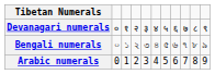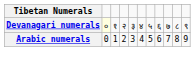 <table class="wikitable">
 <tr style="text-align:center;">
 <th>Tibetan Numerals</th>
 <td></td>
 <td></td>
 <td></td>
 <td></td>
 <td></td>
 <td></td>
 <td></td>
 <td></td>
 <td></td>
 <td></td>
 </tr>
 <tr style="text-align:center;">
 <th><a href='#'>Devanagari numerals</a></th>
-<td>०</td>
+<td style="background: lightyellow;">०</td>
 <td>१</td>
 <td>२</td>
 <td>३</td>
 <td>४</td>
 <td>५</td>
 <td>६</td>
 <td>७</td>
 <td>८</td>
 <td>९</td>
-</tr>
-<tr style="text-align:center;">
-<th><a href='#'>Bengali numerals</a></th>
-<td>০</td>
-<td>১</td>
-<td>২</td>
-<td>৩</td>
-<td>৪</td>
-<td>৫</td>
-<td>৬</td>
-<td>৭</td>
-<td>৮</td>
-<td>৯</td>
 </tr>
 <tr style="text-align:center;">
 <th><a href='#'>Arabic numerals</a></th>
 <td>0</td>
 <td>1</td>
 <td>2</td>
 <td>3</td>
 <td>4</td>
 <td>5</td>
 <td>6</td>
 <td>7</td>
 <td>8</td>
 <td>9</td>
 </tr>
 </table>
